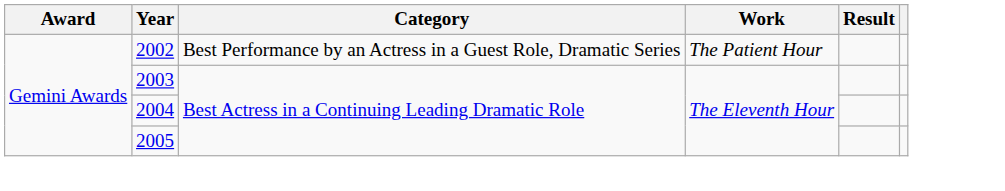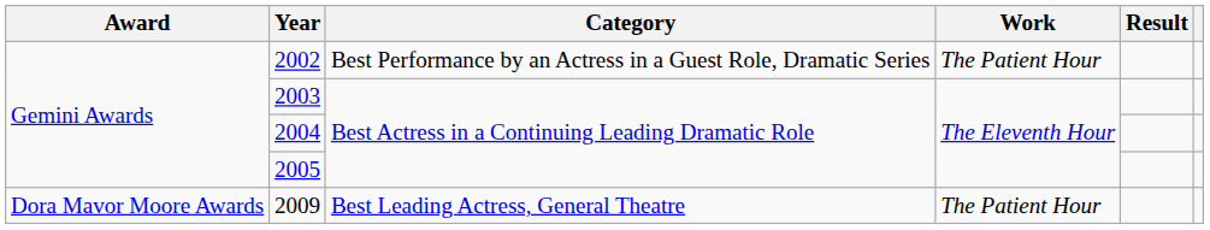 <table class="wikitable plainrowheaders sortable">
 <tr>
 <th>Award</th>
 <th>Year</th>
 <th>Category</th>
 <th>Work</th>
 <th>Result</th>
 <th></th>
 </tr>
 <tr>
 <td rowspan=4><a href='#'>Gemini Awards</a></td>
 <td><a href='#'>2002</a></td>
 <td>Best Performance by an Actress in a Guest Role, Dramatic Series</td>
 <td><em>The Patient Hour</em></td>
 <td></td>
 <td style="text-align:center;"></td>
 </tr>
 <tr>
 <td><a href='#'>2003</a></td>
 <td rowspan=3><a href='#'>Best Actress in a Continuing Leading Dramatic Role</a></td>
 <td rowspan=3><em><a href='#'>The Eleventh Hour</a></em></td>
 <td></td>
 <td style="text-align:center;"></td>
 </tr>
 <tr>
 <td><a href='#'>2004</a></td>
 <td></td>
 <td style="text-align:center;"></td>
 </tr>
 <tr>
 <td><a href='#'>2005</a></td>
 <td></td>
 <td style="text-align:center;"></td>
 </tr>
+<tr>
+<td><a href='#'>Dora Mavor Moore Awards</a></td>
+<td>2009</td>
+<td><a href='#'>Best Leading Actress, General Theatre</a></td>
+<td><em>The Patient Hour</em></td>
+<td></td>
+<td style="text-align:center;"></td>
+</tr>
 </table>
